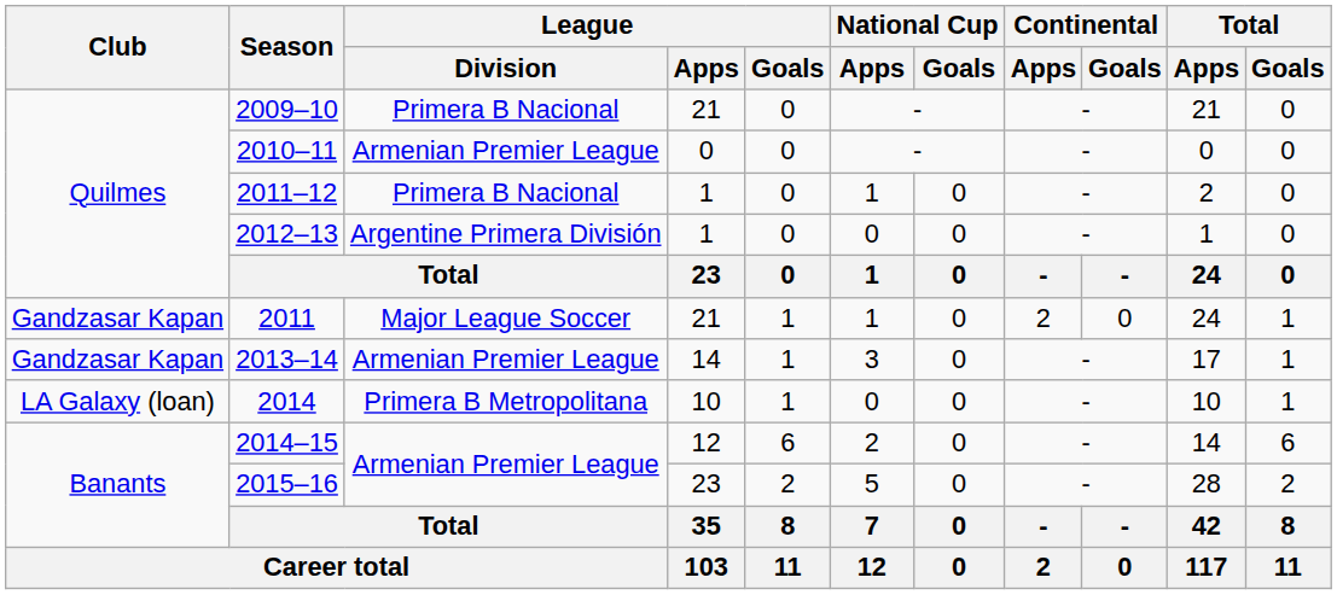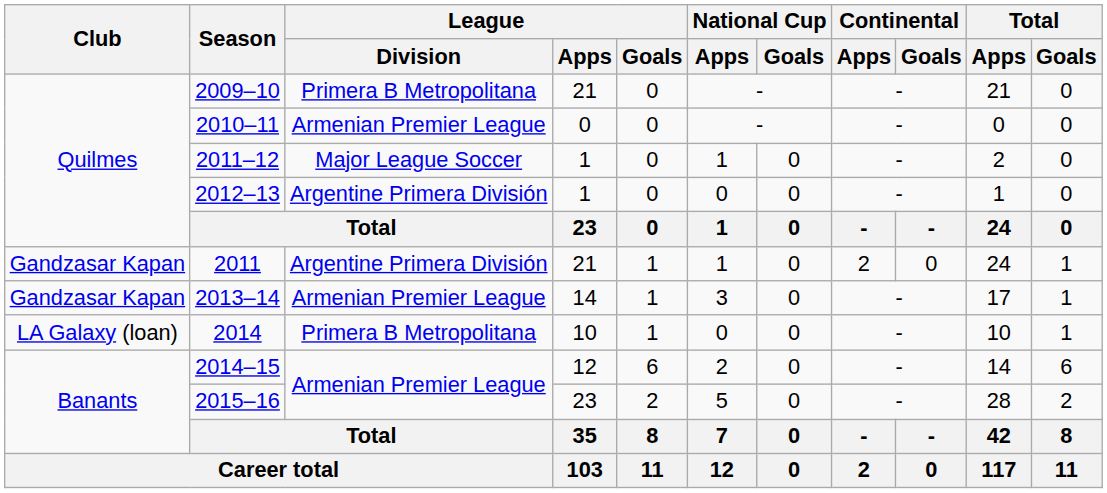 <table class="wikitable" style="text-align: center;">
 <tr>
 <th rowspan="2">Club</th>
 <th rowspan="2">Season</th>
 <th colspan="3">League</th>
 <th colspan="2">National Cup</th>
 <th colspan="2">Continental</th>
 <th colspan="2">Total</th>
 </tr>
 <tr>
 <th>Division</th>
 <th>Apps</th>
 <th>Goals</th>
 <th>Apps</th>
 <th>Goals</th>
 <th>Apps</th>
 <th>Goals</th>
 <th>Apps</th>
 <th>Goals</th>
 </tr>
 <tr>
 <td rowspan="5" valign="center"><a href='#'>Quilmes</a></td>
 <td><a href='#'>2009–10</a></td>
-<td rowspan="1" valign="center"><a href='#'>Primera B Nacional</a></td>
+<td><a href='#'>Primera B Metropolitana</a></td>
 <td>21</td>
 <td>0</td>
 <td colspan="2">-</td>
 <td colspan="2">-</td>
 <td>21</td>
 <td>0</td>
 </tr>
 <tr>
 <td><a href='#'>2010–11</a></td>
 <td><a href='#'>Armenian Premier League</a></td>
 <td>0</td>
 <td>0</td>
 <td colspan="2">-</td>
 <td colspan="2">-</td>
 <td>0</td>
 <td>0</td>
 </tr>
 <tr>
 <td><a href='#'>2011–12</a></td>
-<td rowspan="1" valign="center"><a href='#'>Primera B Nacional</a></td>
+<td><a href='#'>Major League Soccer</a></td>
 <td>1</td>
 <td>0</td>
 <td>1</td>
 <td>0</td>
 <td colspan="2">-</td>
 <td>2</td>
 <td>0</td>
 </tr>
 <tr>
 <td><a href='#'>2012–13</a></td>
 <td rowspan="1" valign="center"><a href='#'>Argentine Primera División</a></td>
 <td>1</td>
 <td>0</td>
 <td>0</td>
 <td>0</td>
 <td colspan="2">-</td>
 <td>1</td>
 <td>0</td>
 </tr>
 <tr>
 <th colspan="2">Total</th>
 <th>23</th>
 <th>0</th>
 <th>1</th>
 <th>0</th>
 <th>-</th>
 <th>-</th>
 <th>24</th>
 <th>0</th>
 </tr>
 <tr>
 <td valign="center"><a href='#'>Gandzasar Kapan</a></td>
 <td><a href='#'>2011</a></td>
-<td><a href='#'>Major League Soccer</a></td>
+<td rowspan="1" valign="center"><a href='#'>Argentine Primera División</a></td>
 <td>21</td>
 <td>1</td>
 <td>1</td>
 <td>0</td>
 <td>2</td>
 <td>0</td>
 <td>24</td>
 <td>1</td>
 </tr>
 <tr>
 <td valign="center"><a href='#'>Gandzasar Kapan</a></td>
 <td><a href='#'>2013–14</a></td>
 <td><a href='#'>Armenian Premier League</a></td>
 <td>14</td>
 <td>1</td>
 <td>3</td>
 <td>0</td>
 <td colspan="2">-</td>
 <td>17</td>
 <td>1</td>
 </tr>
 <tr>
 <td valign="center"><a href='#'>LA Galaxy</a> (loan)</td>
 <td><a href='#'>2014</a></td>
 <td><a href='#'>Primera B Metropolitana</a></td>
 <td>10</td>
 <td>1</td>
 <td>0</td>
 <td>0</td>
 <td colspan="2">-</td>
 <td>10</td>
 <td>1</td>
 </tr>
 <tr>
 <td rowspan="3" valign="center"><a href='#'>Banants</a></td>
 <td><a href='#'>2014–15</a></td>
 <td rowspan="2" valign="center"><a href='#'>Armenian Premier League</a></td>
 <td>12</td>
 <td>6</td>
 <td>2</td>
 <td>0</td>
 <td colspan="2">-</td>
 <td>14</td>
 <td>6</td>
 </tr>
 <tr>
 <td><a href='#'>2015–16</a></td>
 <td>23</td>
 <td>2</td>
 <td>5</td>
 <td>0</td>
 <td colspan="2">-</td>
 <td>28</td>
 <td>2</td>
 </tr>
 <tr>
 <th colspan="2">Total</th>
 <th>35</th>
 <th>8</th>
 <th>7</th>
 <th>0</th>
 <th>-</th>
 <th>-</th>
 <th>42</th>
 <th>8</th>
 </tr>
 <tr>
 <th colspan="3">Career total</th>
 <th>103</th>
 <th>11</th>
 <th>12</th>
 <th>0</th>
 <th>2</th>
 <th>0</th>
 <th>117</th>
 <th>11</th>
 </tr>
 </table>
